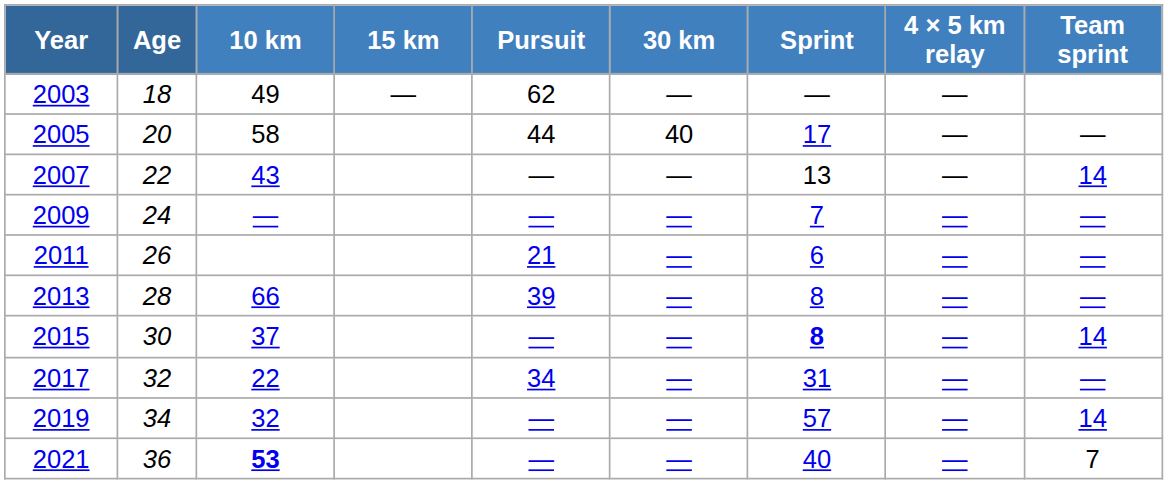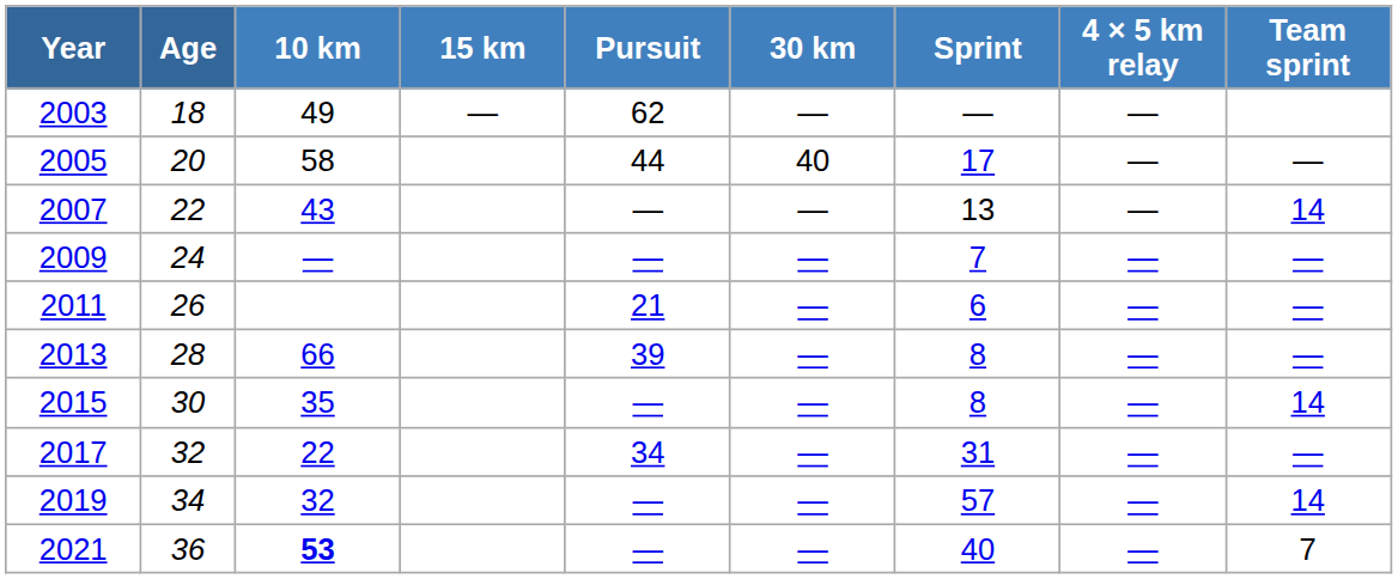 <table class="wikitable" style="font-size:95%; text-align:center; border:grey solid 1px; border-collapse:collapse; background:#ffffff;">
 <tr>
 <th style="background-color:#369; color:white; width:60px;"> Year </th>
 <th style="background-color:#369; color:white; width:40px;"> Age </th>
 <th style="background-color:#4180be; color:white; width:75px;"> 10 km </th>
 <th style="background-color:#4180be; color:white; width:75px;"> 15 km </th>
 <th style="background-color:#4180be; color:white; width:75px;"> Pursuit </th>
 <th style="background-color:#4180be; color:white; width:75px;"> 30 km </th>
 <th style="background-color:#4180be; color:white; width:75px;"> Sprint </th>
 <th style="background-color:#4180be; color:white; width:75px;"> 4 × 5 km <br> relay </th>
 <th style="background-color:#4180be; color:white; width:75px;"> Team <br> sprint </th>
 </tr>
 <tr>
 <td><a href='#'>2003</a></td>
 <td><em>18</em></td>
 <td>49</td>
 <td>—</td>
 <td>62</td>
 <td>—</td>
 <td>—</td>
 <td>—</td>
 <td></td>
 </tr>
 <tr>
 <td><a href='#'>2005</a></td>
 <td><em>20</em></td>
 <td>58</td>
 <td></td>
 <td>44</td>
 <td>40</td>
 <td><a href='#'>17</a></td>
 <td>—</td>
 <td>—</td>
 </tr>
 <tr>
 <td><a href='#'>2007</a></td>
 <td><em>22</em></td>
 <td><a href='#'>43</a></td>
 <td></td>
 <td>—</td>
 <td>—</td>
 <td>13</td>
 <td>—</td>
 <td><a href='#'>14</a></td>
 </tr>
 <tr>
 <td><a href='#'>2009</a></td>
 <td><em>24</em></td>
 <td><a href='#'>—</a></td>
 <td></td>
 <td><a href='#'>—</a></td>
 <td><a href='#'>—</a></td>
 <td><a href='#'>7</a></td>
 <td><a href='#'>—</a></td>
 <td><a href='#'>—</a></td>
 </tr>
 <tr>
 <td><a href='#'>2011</a></td>
 <td><em>26</em></td>
 <td><a href='#'></a></td>
 <td></td>
 <td><a href='#'>21</a></td>
 <td><a href='#'>—</a></td>
 <td><a href='#'>6</a></td>
 <td><a href='#'>—</a></td>
 <td><a href='#'>—</a></td>
 </tr>
 <tr>
 <td><a href='#'>2013</a></td>
 <td><em>28</em></td>
 <td><a href='#'>66</a></td>
 <td></td>
 <td><a href='#'>39</a></td>
 <td><a href='#'>—</a></td>
 <td><a href='#'>8</a></td>
 <td><a href='#'>—</a></td>
 <td><a href='#'>—</a></td>
 </tr>
 <tr>
 <td><a href='#'>2015</a></td>
 <td><em>30</em></td>
-<td><a href='#'>37</a></td>
+<td><a href='#'>35</a></td>
 <td></td>
 <td><a href='#'>—</a></td>
 <td><a href='#'>—</a></td>
-<td><strong><a href='#'>8</a></strong></td>
+<td><a href='#'>8</a></td>
 <td><a href='#'>—</a></td>
 <td><a href='#'>14</a></td>
 </tr>
 <tr>
 <td><a href='#'>2017</a></td>
 <td><em>32</em></td>
 <td><a href='#'>22</a></td>
 <td></td>
 <td><a href='#'>34</a></td>
 <td><a href='#'>—</a></td>
 <td><a href='#'>31</a></td>
 <td><a href='#'>—</a></td>
 <td><a href='#'>—</a></td>
 </tr>
 <tr>
 <td><a href='#'>2019</a></td>
 <td><em>34</em></td>
 <td><a href='#'>32</a></td>
 <td></td>
 <td><a href='#'>—</a></td>
 <td><a href='#'>—</a></td>
 <td><a href='#'>57</a></td>
 <td><a href='#'>—</a></td>
 <td><a href='#'>14</a></td>
 </tr>
 <tr>
 <td><a href='#'>2021</a></td>
 <td><em>36</em></td>
 <td><strong><a href='#'>53</a></strong></td>
 <td></td>
 <td><a href='#'>—</a></td>
 <td><a href='#'>—</a></td>
 <td><a href='#'>40</a></td>
 <td><a href='#'>—</a></td>
 <td>7</td>
 </tr>
 </table>
